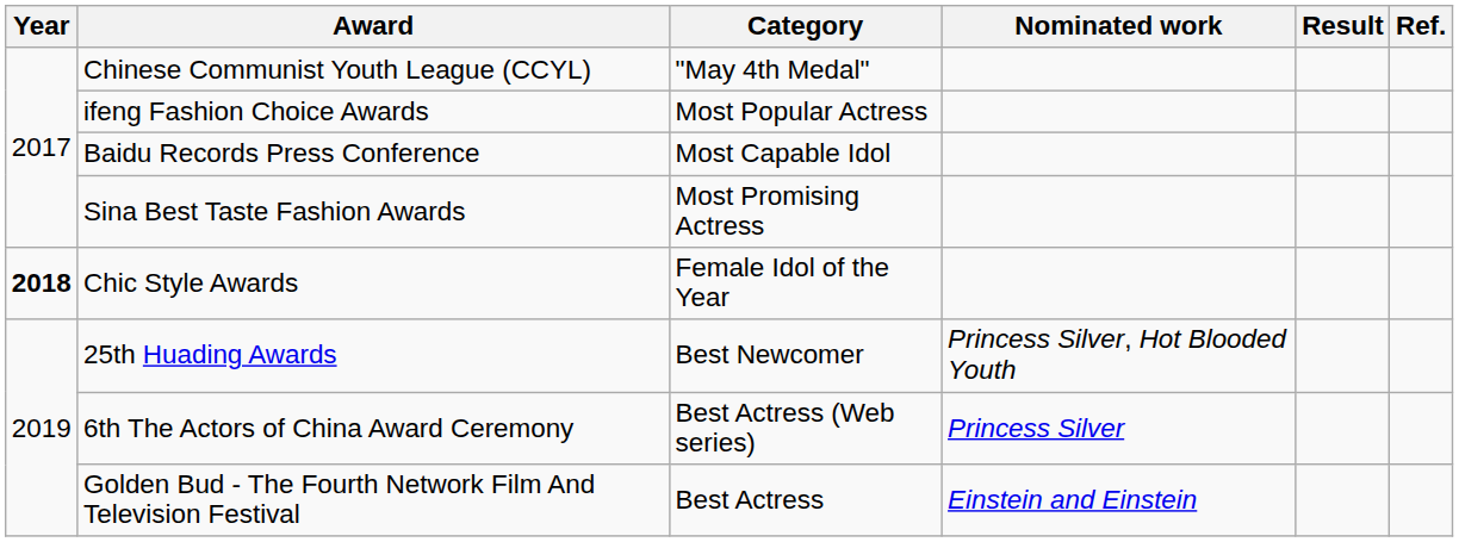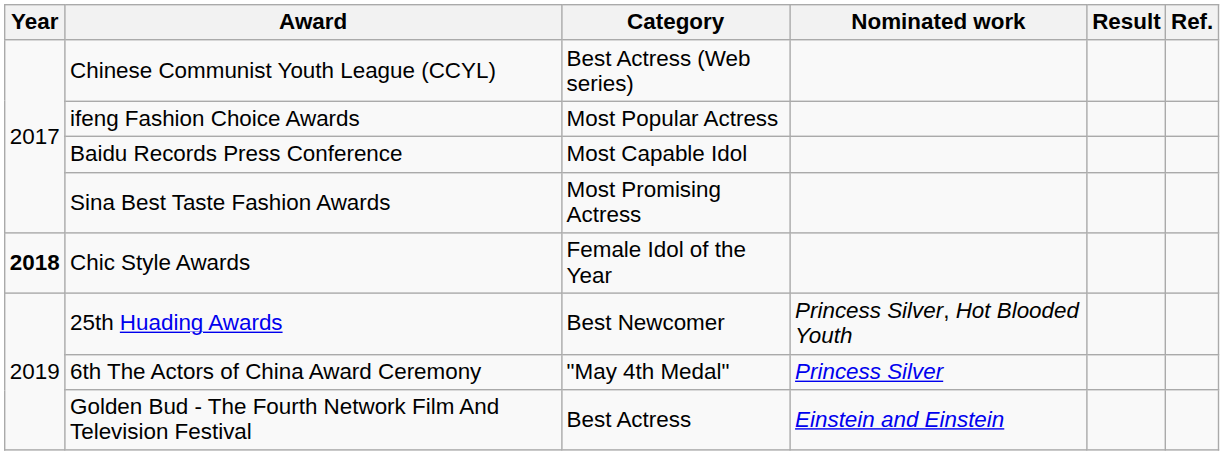 <table class="wikitable">
 <tr>
 <th>Year</th>
 <th>Award</th>
 <th>Category</th>
 <th>Nominated work</th>
 <th>Result</th>
 <th>Ref.</th>
 </tr>
 <tr>
 <td rowspan=4>2017</td>
 <td>Chinese Communist Youth League (CCYL)</td>
-<td>"May 4th Medal"</td>
+<td>Best Actress (Web series)</td>
 <td></td>
 <td></td>
 <td></td>
 </tr>
 <tr>
 <td>ifeng Fashion Choice Awards</td>
 <td>Most Popular Actress</td>
 <td></td>
 <td></td>
 <td></td>
 </tr>
 <tr>
 <td>Baidu Records Press Conference</td>
 <td>Most Capable Idol</td>
 <td></td>
 <td></td>
 <td></td>
 </tr>
 <tr>
 <td>Sina Best Taste Fashion Awards</td>
 <td>Most Promising Actress</td>
 <td></td>
 <td></td>
 <td></td>
 </tr>
 <tr>
 <td><strong>2018</strong></td>
 <td>Chic Style Awards</td>
 <td>Female Idol of the Year</td>
 <td></td>
 <td></td>
 <td></td>
 </tr>
 <tr>
 <td rowspan=3>2019</td>
 <td>25th <a href='#'>Huading Awards</a></td>
 <td>Best Newcomer</td>
 <td><em>Princess Silver</em>, <em>Hot Blooded Youth</em></td>
 <td></td>
 <td></td>
 </tr>
 <tr>
 <td>6th The Actors of China Award Ceremony</td>
-<td>Best Actress (Web series)</td>
+<td>"May 4th Medal"</td>
 <td><em><a href='#'>Princess Silver</a></em></td>
 <td></td>
 <td></td>
 </tr>
 <tr>
 <td>Golden Bud - The Fourth Network Film And Television Festival</td>
 <td>Best Actress</td>
 <td><em><a href='#'>Einstein and Einstein</a></em></td>
 <td></td>
 <td></td>
 </tr>
 </table>
